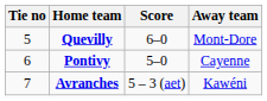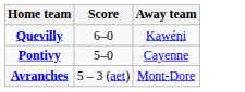 <table class="wikitable" style="text-align:center">
 <tr>
-<th>Tie no</th>
 <th>Home team</th>
 <th>Score</th>
 <th>Away team</th>
 </tr>
 <tr>
-<td>5</td>
 <td><strong><a href='#'>Quevilly</a></strong></td>
 <td>6–0</td>
-<td><a href='#'>Mont-Dore</a></td>
+<td><a href='#'>Kawéni</a></td>
 </tr>
 <tr>
-<td>6</td>
 <td><strong><a href='#'>Pontivy</a></strong></td>
 <td>5–0</td>
 <td><a href='#'>Cayenne</a></td>
 </tr>
 <tr>
-<td>7</td>
 <td><strong><a href='#'>Avranches</a></strong></td>
 <td>5 – 3 (<a href='#'>aet</a>)</td>
-<td><a href='#'>Kawéni</a></td>
+<td><a href='#'>Mont-Dore</a></td>
 </tr>
 </table>
